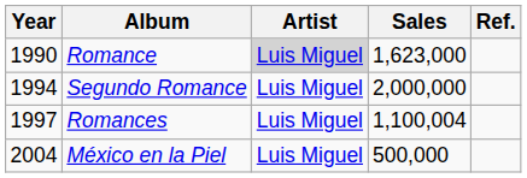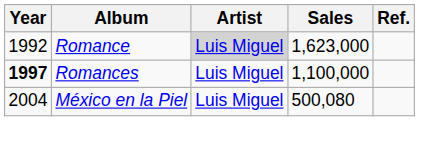 <table class="wikitable">
 <tr>
 <th>Year</th>
 <th>Album</th>
 <th>Artist</th>
 <th>Sales</th>
 <th>Ref.</th>
 </tr>
 <tr>
-<td>1990</td>
+<td>1992</td>
 <td><em><a href='#'>Romance</a></em></td>
 <td style="background: lightgrey;"><a href='#'>Luis Miguel</a></td>
 <td>1,623,000</td>
 <td></td>
 </tr>
 <tr>
-<td>1994</td>
-<td><em><a href='#'>Segundo Romance</a></em></td>
-<td><a href='#'>Luis Miguel</a></td>
-<td>2,000,000</td>
-<td></td>
-</tr>
-<tr>
-<td>1997</td>
+<td><strong>1997</strong></td>
 <td><em><a href='#'>Romances</a></em></td>
 <td><a href='#'>Luis Miguel</a></td>
-<td>1,100,004</td>
+<td>1,100,000</td>
 <td></td>
 </tr>
 <tr>
 <td>2004</td>
 <td><em><a href='#'>México en la Piel</a></em></td>
 <td><a href='#'>Luis Miguel</a></td>
-<td>500,000</td>
+<td>500,080</td>
 <td></td>
 </tr>
 </table>
